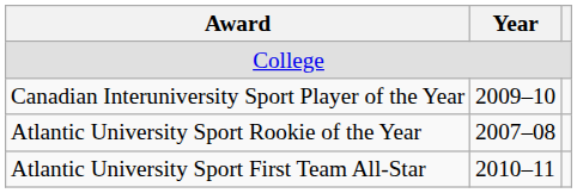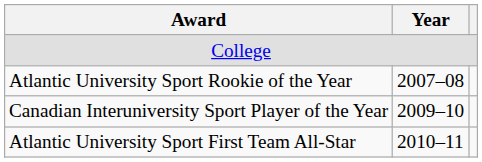 <table class="wikitable">
 <tr>
 <th>Award</th>
 <th>Year</th>
 <th></th>
 </tr>
 <tr ALIGN="center" bgcolor="#e0e0e0">
 <td colspan="3"><a href='#'>College</a></td>
 </tr>
 <tr>
-<td>Canadian Interuniversity Sport Player of the Year</td>
-<td>2009–10</td>
+<td>Atlantic University Sport Rookie of the Year</td>
+<td>2007–08</td>
 <td></td>
 </tr>
 <tr>
-<td>Atlantic University Sport Rookie of the Year</td>
-<td>2007–08</td>
+<td>Canadian Interuniversity Sport Player of the Year</td>
+<td>2009–10</td>
 <td></td>
 </tr>
 <tr>
 <td>Atlantic University Sport First Team All-Star</td>
 <td>2010–11</td>
 <td></td>
 </tr>
 </table>
